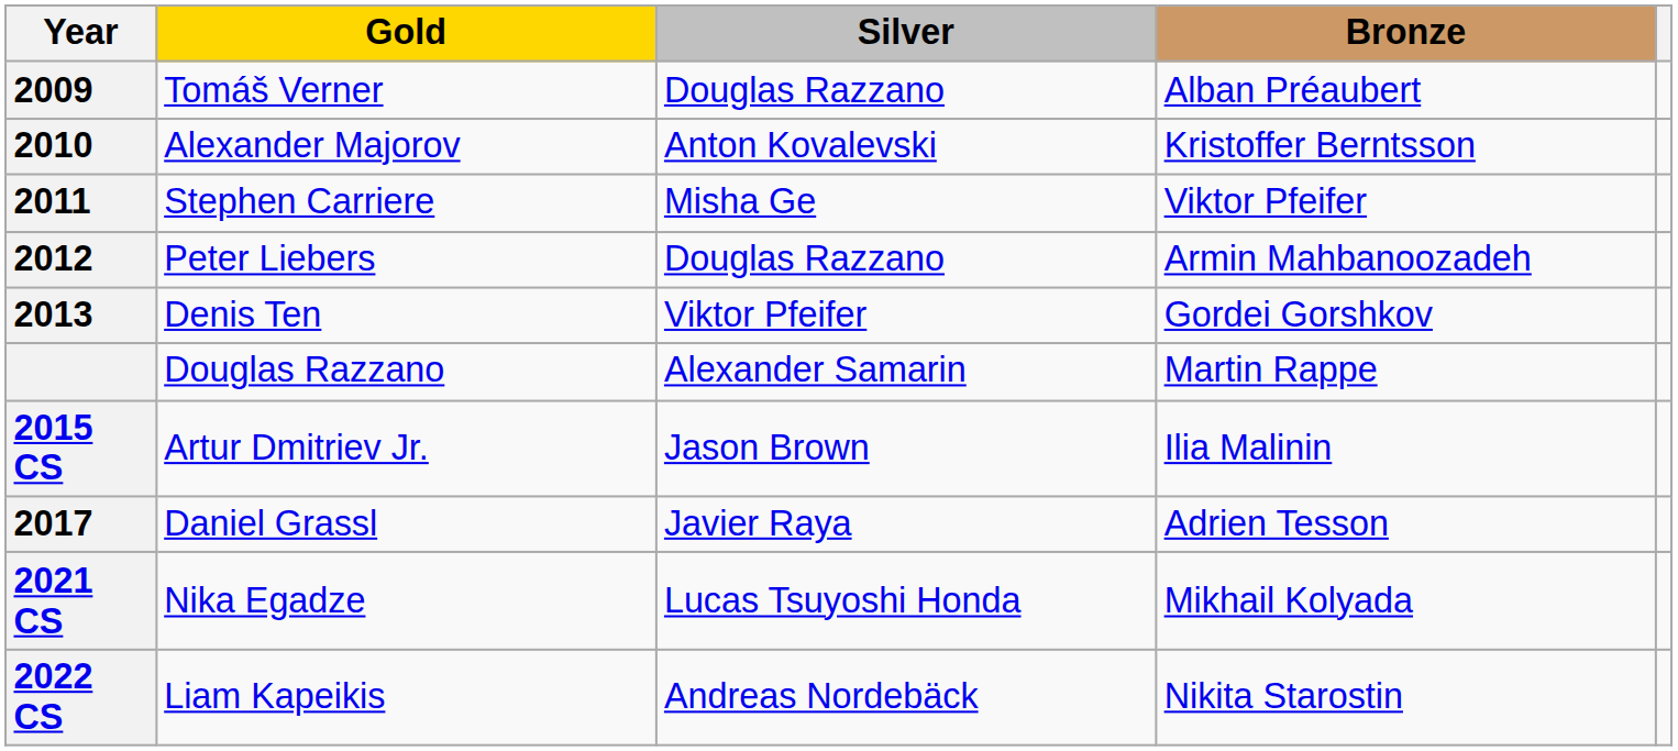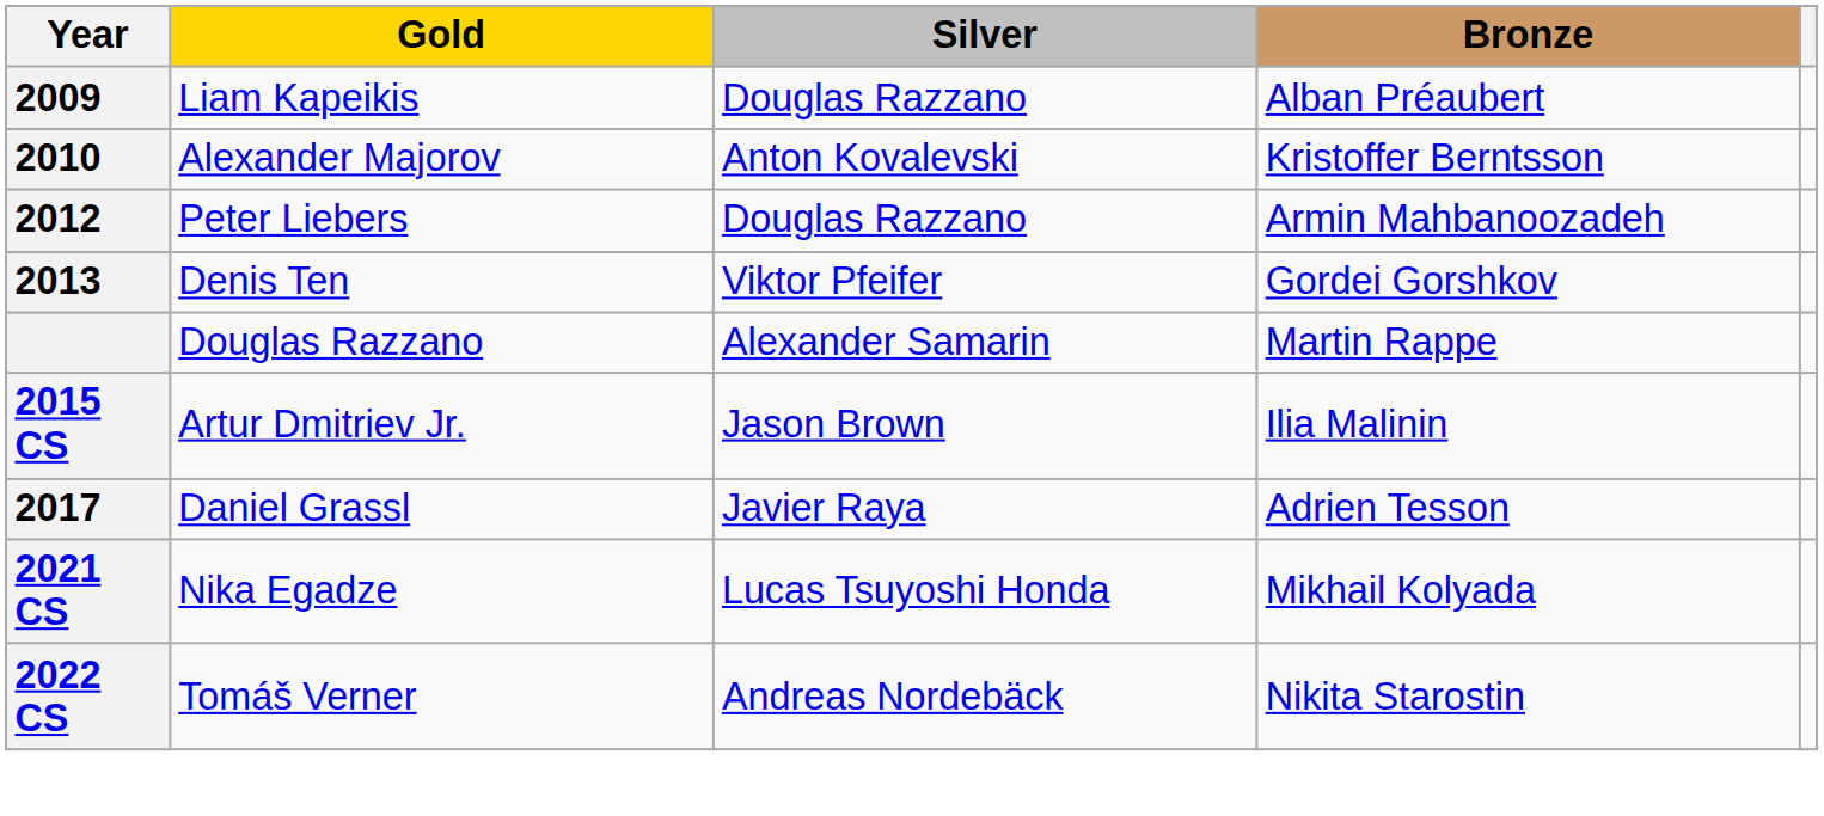 <table class="wikitable unsortable" style="text-align:left; width:85%">
 <tr>
 <th scope="col" style="text-align:center">Year</th>
 <td scope="col" style="text-align:center; width:30%; background:gold"><strong>Gold</strong></td>
 <td scope="col" style="text-align:center; width:30%; background:silver"><strong>Silver</strong></td>
 <td scope="col" style="text-align:center; width:30%; background:#c96"><strong>Bronze</strong></td>
 <th scope="col" style="text-align:center"></th>
 </tr>
 <tr>
 <th scope="row" style="text-align:left">2009</th>
-<td> <a href='#'>Tomáš Verner</a></td>
+<td> <a href='#'>Liam Kapeikis</a></td>
 <td> <a href='#'>Douglas Razzano</a></td>
 <td> <a href='#'>Alban Préaubert</a></td>
 <td></td>
 </tr>
 <tr>
 <th scope="row" style="text-align:left">2010</th>
 <td> <a href='#'>Alexander Majorov</a></td>
 <td> <a href='#'>Anton Kovalevski</a></td>
 <td> <a href='#'>Kristoffer Berntsson</a></td>
-<td></td>
-</tr>
-<tr>
-<th scope="row" style="text-align:left">2011</th>
-<td> <a href='#'>Stephen Carriere</a></td>
-<td> <a href='#'>Misha Ge</a></td>
-<td> <a href='#'>Viktor Pfeifer</a></td>
 <td></td>
 </tr>
 <tr>
 <th scope="row" style="text-align:left">2012</th>
 <td> <a href='#'>Peter Liebers</a></td>
 <td> <a href='#'>Douglas Razzano</a></td>
 <td> <a href='#'>Armin Mahbanoozadeh</a></td>
 <td></td>
 </tr>
 <tr>
 <th scope="row" style="text-align:left">2013</th>
 <td> <a href='#'>Denis Ten</a></td>
 <td> <a href='#'>Viktor Pfeifer</a></td>
 <td> <a href='#'>Gordei Gorshkov</a></td>
 <td></td>
 </tr>
 <tr>
 <th scope="row" style="text-align:left"></th>
 <td> <a href='#'>Douglas Razzano</a></td>
 <td> <a href='#'>Alexander Samarin</a></td>
 <td> <a href='#'>Martin Rappe</a></td>
 <td></td>
 </tr>
 <tr>
 <th scope="row" style="text-align:left"><a href='#'>2015 CS</a></th>
 <td> <a href='#'>Artur Dmitriev Jr.</a></td>
 <td> <a href='#'>Jason Brown</a></td>
 <td> <a href='#'>Ilia Malinin</a></td>
 <td></td>
 </tr>
 <tr>
 <th scope="row" style="text-align:left">2017</th>
 <td> <a href='#'>Daniel Grassl</a></td>
 <td> <a href='#'>Javier Raya</a></td>
 <td> <a href='#'>Adrien Tesson</a></td>
 <td></td>
 </tr>
 <tr>
 <th scope="row" style="text-align:left"><a href='#'>2021 CS</a></th>
 <td> <a href='#'>Nika Egadze</a></td>
 <td> <a href='#'>Lucas Tsuyoshi Honda</a></td>
 <td> <a href='#'>Mikhail Kolyada</a></td>
 <td></td>
 </tr>
 <tr>
 <th scope="row" style="text-align:left"><a href='#'>2022 CS</a></th>
-<td> <a href='#'>Liam Kapeikis</a></td>
+<td> <a href='#'>Tomáš Verner</a></td>
 <td> <a href='#'>Andreas Nordebäck</a></td>
 <td> <a href='#'>Nikita Starostin</a></td>
 <td></td>
 </tr>
 </table>
